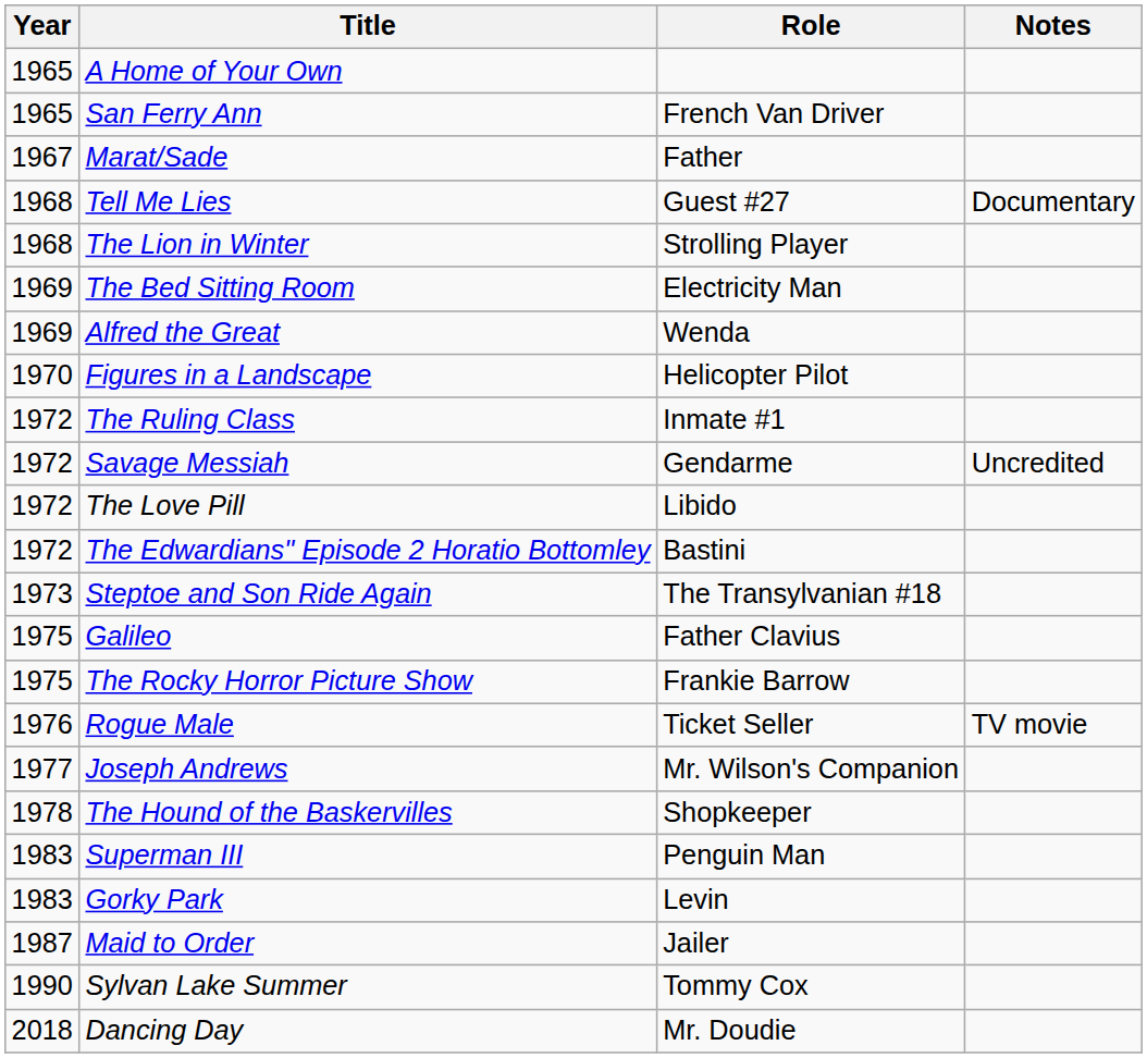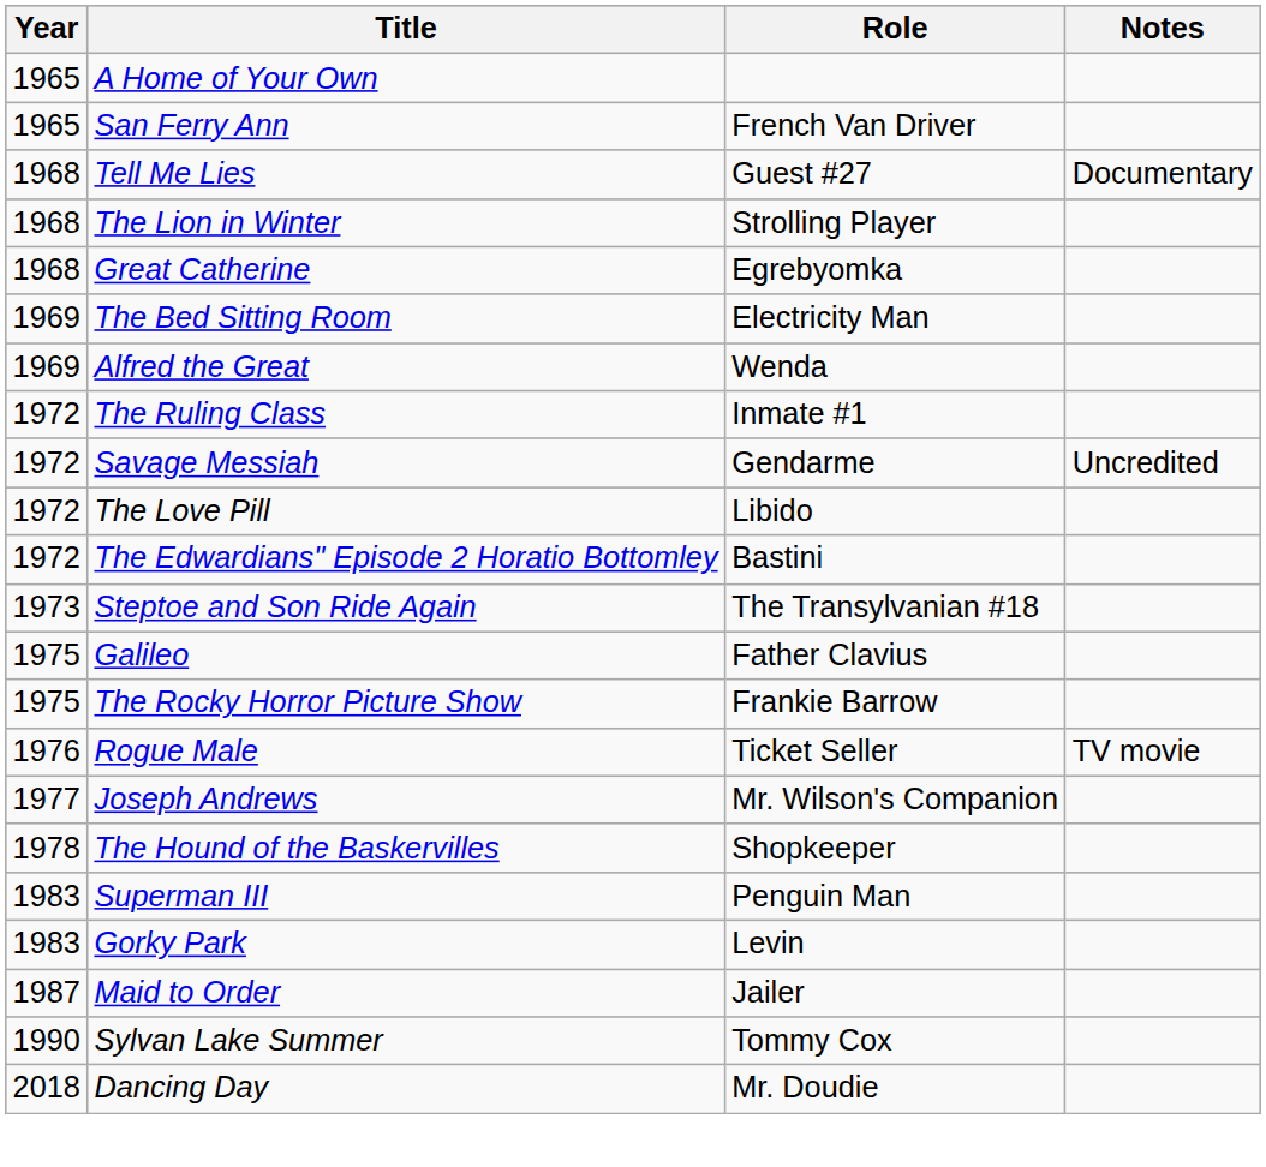 <table class="wikitable">
 <tr>
 <th>Year</th>
 <th>Title</th>
 <th>Role</th>
 <th>Notes</th>
 </tr>
 <tr>
 <td>1965</td>
 <td><em><a href='#'>A Home of Your Own</a></em></td>
 <td></td>
 <td></td>
 </tr>
 <tr>
 <td>1965</td>
 <td><em><a href='#'>San Ferry Ann</a></em></td>
 <td>French Van Driver</td>
 <td></td>
 </tr>
 <tr>
-<td>1967</td>
-<td><em><a href='#'>Marat/Sade</a></em></td>
-<td>Father</td>
-<td></td>
-</tr>
-<tr>
 <td>1968</td>
 <td><em><a href='#'>Tell Me Lies</a></em></td>
 <td>Guest #27</td>
 <td>Documentary</td>
 </tr>
 <tr>
 <td>1968</td>
 <td><em><a href='#'>The Lion in Winter</a></em></td>
 <td>Strolling Player</td>
 <td></td>
 </tr>
 <tr>
+<td>1968</td>
+<td><em><a href='#'>Great Catherine</a></em></td>
+<td>Egrebyomka</td>
+<td></td>
+</tr>
+<tr>
 <td>1969</td>
 <td><em><a href='#'>The Bed Sitting Room</a></em></td>
 <td>Electricity Man</td>
 <td></td>
 </tr>
 <tr>
 <td>1969</td>
 <td><em><a href='#'>Alfred the Great</a></em></td>
 <td>Wenda</td>
-<td></td>
-</tr>
-<tr>
-<td>1970</td>
-<td><em><a href='#'>Figures in a Landscape</a></em></td>
-<td>Helicopter Pilot</td>
 <td></td>
 </tr>
 <tr>
 <td>1972</td>
 <td><em><a href='#'>The Ruling Class</a></em></td>
 <td>Inmate #1</td>
 <td></td>
 </tr>
 <tr>
 <td>1972</td>
 <td><em><a href='#'>Savage Messiah</a></em></td>
 <td>Gendarme</td>
 <td>Uncredited</td>
 </tr>
 <tr>
 <td>1972</td>
 <td><em>The Love Pill</em></td>
 <td>Libido</td>
 <td></td>
 </tr>
 <tr>
 <td>1972</td>
 <td><em><a href='#'>The Edwardians" Episode 2 Horatio Bottomley</a></em></td>
 <td>Bastini</td>
 <td></td>
 </tr>
 <tr>
 <td>1973</td>
 <td><em><a href='#'>Steptoe and Son Ride Again</a></em></td>
 <td>The Transylvanian #18</td>
 <td></td>
 </tr>
 <tr>
 <td>1975</td>
 <td><em><a href='#'>Galileo</a></em></td>
 <td>Father Clavius</td>
 <td></td>
 </tr>
 <tr>
 <td>1975</td>
 <td><em><a href='#'>The Rocky Horror Picture Show</a></em></td>
 <td>Frankie Barrow</td>
 <td></td>
 </tr>
 <tr>
 <td>1976</td>
 <td><em><a href='#'>Rogue Male</a></em></td>
 <td>Ticket Seller</td>
 <td>TV movie</td>
 </tr>
 <tr>
 <td>1977</td>
 <td><em><a href='#'>Joseph Andrews</a></em></td>
 <td>Mr. Wilson's Companion</td>
 <td></td>
 </tr>
 <tr>
 <td>1978</td>
 <td><em><a href='#'>The Hound of the Baskervilles</a></em></td>
 <td>Shopkeeper</td>
 <td></td>
 </tr>
 <tr>
 <td>1983</td>
 <td><em><a href='#'>Superman III</a></em></td>
 <td>Penguin Man</td>
 <td></td>
 </tr>
 <tr>
 <td>1983</td>
 <td><em><a href='#'>Gorky Park</a></em></td>
 <td>Levin</td>
 <td></td>
 </tr>
 <tr>
 <td>1987</td>
 <td><em><a href='#'>Maid to Order</a></em></td>
 <td>Jailer</td>
 <td></td>
 </tr>
 <tr>
 <td>1990</td>
 <td><em>Sylvan Lake Summer</em></td>
 <td>Tommy Cox</td>
 <td></td>
 </tr>
 <tr>
 <td>2018</td>
 <td><em>Dancing Day</em></td>
 <td>Mr. Doudie</td>
 <td></td>
 </tr>
 </table>
